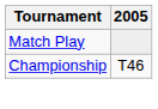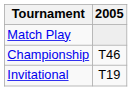 <table class="wikitable" style="text-align:center;">
 <tr>
 <th>Tournament</th>
 <th>2005</th>
 </tr>
 <tr>
 <td align="left"><a href='#'>Match Play</a></td>
 <td style="background:#eeeeee;"></td>
 </tr>
 <tr>
 <td align="left"><a href='#'>Championship</a></td>
 <td>T46</td>
 </tr>
+<tr>
+<td align="left"><a href='#'>Invitational</a></td>
+<td>T19</td>
+</tr>
 </table>
